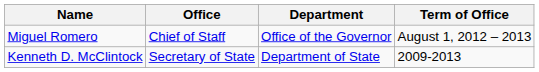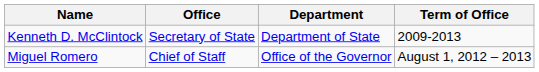 <table class="wikitable sortable">
 <tr>
 <th>Name</th>
 <th>Office</th>
 <th>Department</th>
 <th>Term of Office</th>
 </tr>
 <tr>
+<td><a href='#'>Kenneth D. McClintock</a></td>
+<td><a href='#'>Secretary of State</a></td>
+<td><a href='#'>Department of State</a></td>
+<td>2009-2013</td>
+</tr>
+<tr>
 <td><a href='#'>Miguel Romero</a></td>
 <td><a href='#'>Chief of Staff</a></td>
 <td><a href='#'>Office of the Governor</a></td>
 <td>August 1, 2012 – 2013</td>
 </tr>
-<tr>
-<td><a href='#'>Kenneth D. McClintock</a></td>
-<td><a href='#'>Secretary of State</a></td>
-<td><a href='#'>Department of State</a></td>
-<td>2009-2013</td>
-</tr>
 </table>
